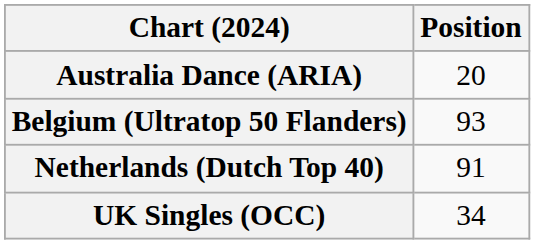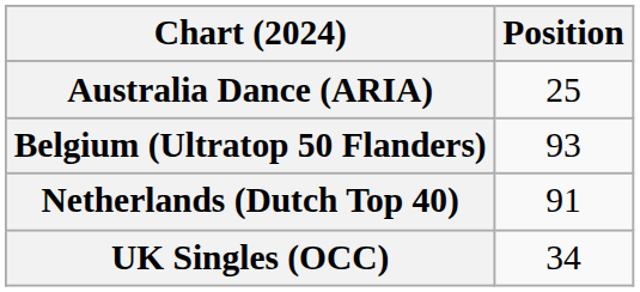 <table class="wikitable sortable plainrowheaders" style="text-align:center">
 <tr>
 <th scope="col">Chart (2024)</th>
 <th scope="col">Position</th>
 </tr>
 <tr>
 <th scope="row">Australia Dance (ARIA)</th>
-<td>20</td>
+<td>25</td>
 </tr>
 <tr>
 <th scope="row">Belgium (Ultratop 50 Flanders)</th>
 <td>93</td>
 </tr>
 <tr>
 <th scope="row">Netherlands (Dutch Top 40)</th>
 <td>91</td>
 </tr>
 <tr>
 <th scope="row">UK Singles (OCC)</th>
 <td>34</td>
 </tr>
 </table>
